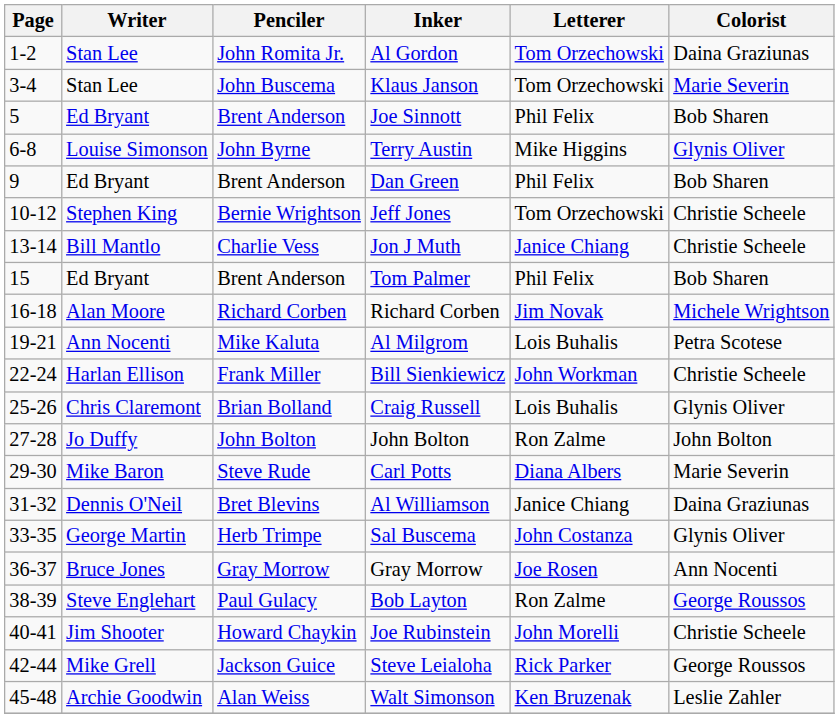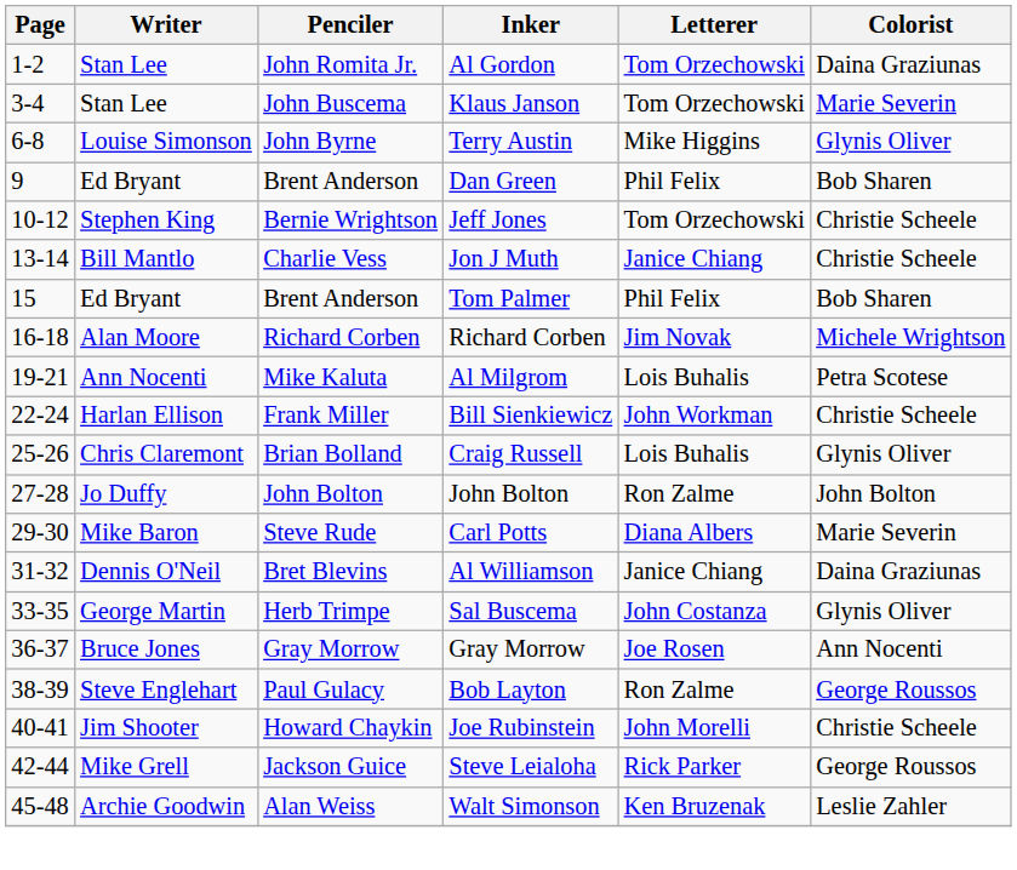 <table class="wikitable">
 <tr>
 <th>Page</th>
 <th>Writer</th>
 <th>Penciler</th>
 <th>Inker</th>
 <th>Letterer</th>
 <th>Colorist</th>
 </tr>
 <tr>
 <td>1-2</td>
 <td><a href='#'>Stan Lee</a></td>
 <td><a href='#'>John Romita Jr.</a></td>
 <td><a href='#'>Al Gordon</a></td>
 <td><a href='#'>Tom Orzechowski</a></td>
 <td>Daina Graziunas</td>
 </tr>
 <tr>
 <td>3-4</td>
 <td>Stan Lee</td>
 <td><a href='#'>John Buscema</a></td>
 <td><a href='#'>Klaus Janson</a></td>
 <td>Tom Orzechowski</td>
 <td><a href='#'>Marie Severin</a></td>
-</tr>
-<tr>
-<td>5</td>
-<td><a href='#'>Ed Bryant</a></td>
-<td><a href='#'>Brent Anderson</a></td>
-<td><a href='#'>Joe Sinnott</a></td>
-<td>Phil Felix</td>
-<td>Bob Sharen</td>
 </tr>
 <tr>
 <td>6-8</td>
 <td><a href='#'>Louise Simonson</a></td>
 <td><a href='#'>John Byrne</a></td>
 <td><a href='#'>Terry Austin</a></td>
 <td>Mike Higgins</td>
 <td><a href='#'>Glynis Oliver</a></td>
 </tr>
 <tr>
 <td>9</td>
 <td>Ed Bryant</td>
 <td>Brent Anderson</td>
 <td><a href='#'>Dan Green</a></td>
 <td>Phil Felix</td>
 <td>Bob Sharen</td>
 </tr>
 <tr>
 <td>10-12</td>
 <td><a href='#'>Stephen King</a></td>
 <td><a href='#'>Bernie Wrightson</a></td>
 <td><a href='#'>Jeff Jones</a></td>
 <td>Tom Orzechowski</td>
 <td>Christie Scheele</td>
 </tr>
 <tr>
 <td>13-14</td>
 <td><a href='#'>Bill Mantlo</a></td>
 <td><a href='#'>Charlie Vess</a></td>
 <td><a href='#'>Jon J Muth</a></td>
 <td><a href='#'>Janice Chiang</a></td>
 <td>Christie Scheele</td>
 </tr>
 <tr>
 <td>15</td>
 <td>Ed Bryant</td>
 <td>Brent Anderson</td>
 <td><a href='#'>Tom Palmer</a></td>
 <td>Phil Felix</td>
 <td>Bob Sharen</td>
 </tr>
 <tr>
 <td>16-18</td>
 <td><a href='#'>Alan Moore</a></td>
 <td><a href='#'>Richard Corben</a></td>
 <td>Richard Corben</td>
 <td><a href='#'>Jim Novak</a></td>
 <td><a href='#'>Michele Wrightson</a></td>
 </tr>
 <tr>
 <td>19-21</td>
 <td><a href='#'>Ann Nocenti</a></td>
 <td><a href='#'>Mike Kaluta</a></td>
 <td><a href='#'>Al Milgrom</a></td>
 <td>Lois Buhalis</td>
 <td>Petra Scotese</td>
 </tr>
 <tr>
 <td>22-24</td>
 <td><a href='#'>Harlan Ellison</a></td>
 <td><a href='#'>Frank Miller</a></td>
 <td><a href='#'>Bill Sienkiewicz</a></td>
 <td><a href='#'>John Workman</a></td>
 <td>Christie Scheele</td>
 </tr>
 <tr>
 <td>25-26</td>
 <td><a href='#'>Chris Claremont</a></td>
 <td><a href='#'>Brian Bolland</a></td>
 <td><a href='#'>Craig Russell</a></td>
 <td>Lois Buhalis</td>
 <td>Glynis Oliver</td>
 </tr>
 <tr>
 <td>27-28</td>
 <td><a href='#'>Jo Duffy</a></td>
 <td><a href='#'>John Bolton</a></td>
 <td>John Bolton</td>
 <td>Ron Zalme</td>
 <td>John Bolton</td>
 </tr>
 <tr>
 <td>29-30</td>
 <td><a href='#'>Mike Baron</a></td>
 <td><a href='#'>Steve Rude</a></td>
 <td><a href='#'>Carl Potts</a></td>
 <td><a href='#'>Diana Albers</a></td>
 <td>Marie Severin</td>
 </tr>
 <tr>
 <td>31-32</td>
 <td><a href='#'>Dennis O'Neil</a></td>
 <td><a href='#'>Bret Blevins</a></td>
 <td><a href='#'>Al Williamson</a></td>
 <td>Janice Chiang</td>
 <td>Daina Graziunas</td>
 </tr>
 <tr>
 <td>33-35</td>
 <td><a href='#'>George Martin</a></td>
 <td><a href='#'>Herb Trimpe</a></td>
 <td><a href='#'>Sal Buscema</a></td>
 <td><a href='#'>John Costanza</a></td>
 <td>Glynis Oliver</td>
 </tr>
 <tr>
 <td>36-37</td>
 <td><a href='#'>Bruce Jones</a></td>
 <td><a href='#'>Gray Morrow</a></td>
 <td>Gray Morrow</td>
 <td><a href='#'>Joe Rosen</a></td>
 <td>Ann Nocenti</td>
 </tr>
 <tr>
 <td>38-39</td>
 <td><a href='#'>Steve Englehart</a></td>
 <td><a href='#'>Paul Gulacy</a></td>
 <td><a href='#'>Bob Layton</a></td>
 <td>Ron Zalme</td>
 <td><a href='#'>George Roussos</a></td>
 </tr>
 <tr>
 <td>40-41</td>
 <td><a href='#'>Jim Shooter</a></td>
 <td><a href='#'>Howard Chaykin</a></td>
 <td><a href='#'>Joe Rubinstein</a></td>
 <td><a href='#'>John Morelli</a></td>
 <td>Christie Scheele</td>
 </tr>
 <tr>
 <td>42-44</td>
 <td><a href='#'>Mike Grell</a></td>
 <td><a href='#'>Jackson Guice</a></td>
 <td><a href='#'>Steve Leialoha</a></td>
 <td><a href='#'>Rick Parker</a></td>
 <td>George Roussos</td>
 </tr>
 <tr>
 <td>45-48</td>
 <td><a href='#'>Archie Goodwin</a></td>
 <td><a href='#'>Alan Weiss</a></td>
 <td><a href='#'>Walt Simonson</a></td>
 <td><a href='#'>Ken Bruzenak</a></td>
 <td>Leslie Zahler</td>
 </tr>
 <tr>
 </tr>
 </table>
